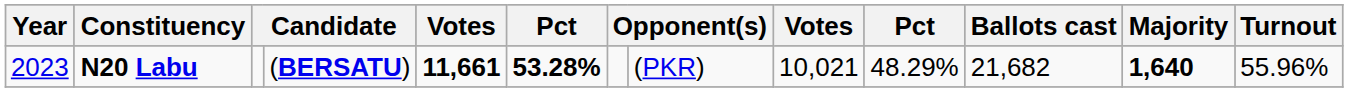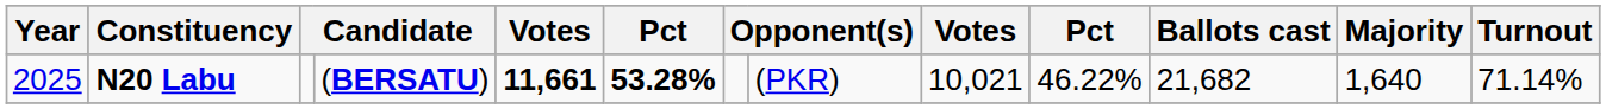 <table class="wikitable" style="margin:0.5em ; font-size:95%">
 <tr>
 <th>Year</th>
 <th>Constituency</th>
 <th colspan="2">Candidate</th>
 <th>Votes</th>
 <th>Pct</th>
 <th colspan="2">Opponent(s)</th>
 <th>Votes</th>
 <th>Pct</th>
 <th>Ballots cast</th>
 <th>Majority</th>
 <th>Turnout</th>
 </tr>
 <tr>
-<td><a href='#'>2023</a></td>
+<td><a href='#'>2025</a></td>
 <td><strong>N20 <a href='#'>Labu</a></strong></td>
 <td bgcolor=></td>
 <td> (<a href='#'><strong>BERSATU</strong></a>)</td>
 <td align=right><strong>11,661</strong></td>
 <td><strong>53.28%</strong></td>
 <td></td>
 <td> (<a href='#'>PKR</a>)</td>
 <td>10,021</td>
-<td>48.29%</td>
+<td>46.22%</td>
 <td>21,682</td>
-<td><strong>1,640</strong></td>
-<td>55.96%</td>
+<td>1,640</td>
+<td>71.14%</td>
 </tr>
 </table>
